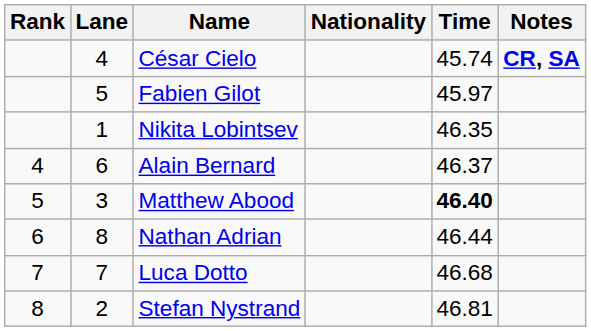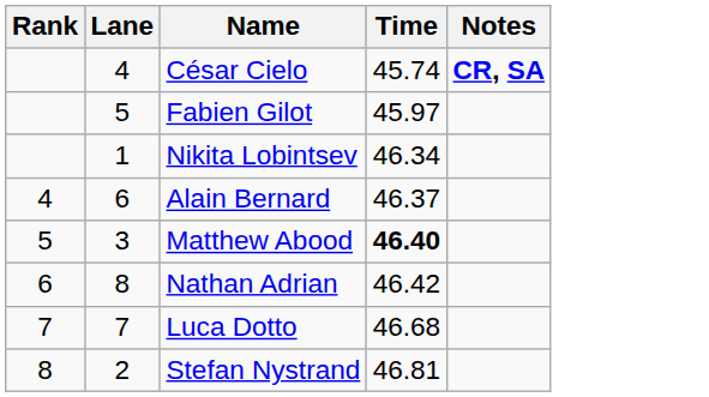 <table class="wikitable sortable" style="text-align:center">
 <tr>
 <th>Rank</th>
 <th>Lane</th>
 <th>Name</th>
-<th>Nationality</th>
 <th>Time</th>
 <th>Notes</th>
 </tr>
 <tr>
 <td></td>
 <td>4</td>
 <td align=left><a href='#'>César Cielo</a></td>
-<td align=left></td>
 <td>45.74</td>
 <td><strong><a href='#'>CR</a>, <a href='#'>SA</a></strong></td>
 </tr>
 <tr>
 <td></td>
 <td>5</td>
 <td align=left><a href='#'>Fabien Gilot</a></td>
-<td align=left></td>
 <td>45.97</td>
 <td></td>
 </tr>
 <tr>
 <td></td>
 <td>1</td>
 <td align=left><a href='#'>Nikita Lobintsev</a></td>
-<td align=left></td>
-<td>46.35</td>
+<td>46.34</td>
 <td></td>
 </tr>
 <tr>
 <td>4</td>
 <td>6</td>
 <td align=left><a href='#'>Alain Bernard</a></td>
-<td align=left></td>
 <td>46.37</td>
 <td></td>
 </tr>
 <tr>
 <td>5</td>
 <td>3</td>
 <td align=left><a href='#'>Matthew Abood</a></td>
-<td align=left></td>
 <td><strong>46.40</strong></td>
 <td></td>
 </tr>
 <tr>
 <td>6</td>
 <td>8</td>
 <td align=left><a href='#'>Nathan Adrian</a></td>
-<td align=left></td>
-<td>46.44</td>
+<td>46.42</td>
 <td></td>
 </tr>
 <tr>
 <td>7</td>
 <td>7</td>
 <td align=left><a href='#'>Luca Dotto</a></td>
-<td align=left></td>
 <td>46.68</td>
 <td></td>
 </tr>
 <tr>
 <td>8</td>
 <td>2</td>
 <td align=left><a href='#'>Stefan Nystrand</a></td>
-<td align=left></td>
 <td>46.81</td>
 <td></td>
 </tr>
 </table>
